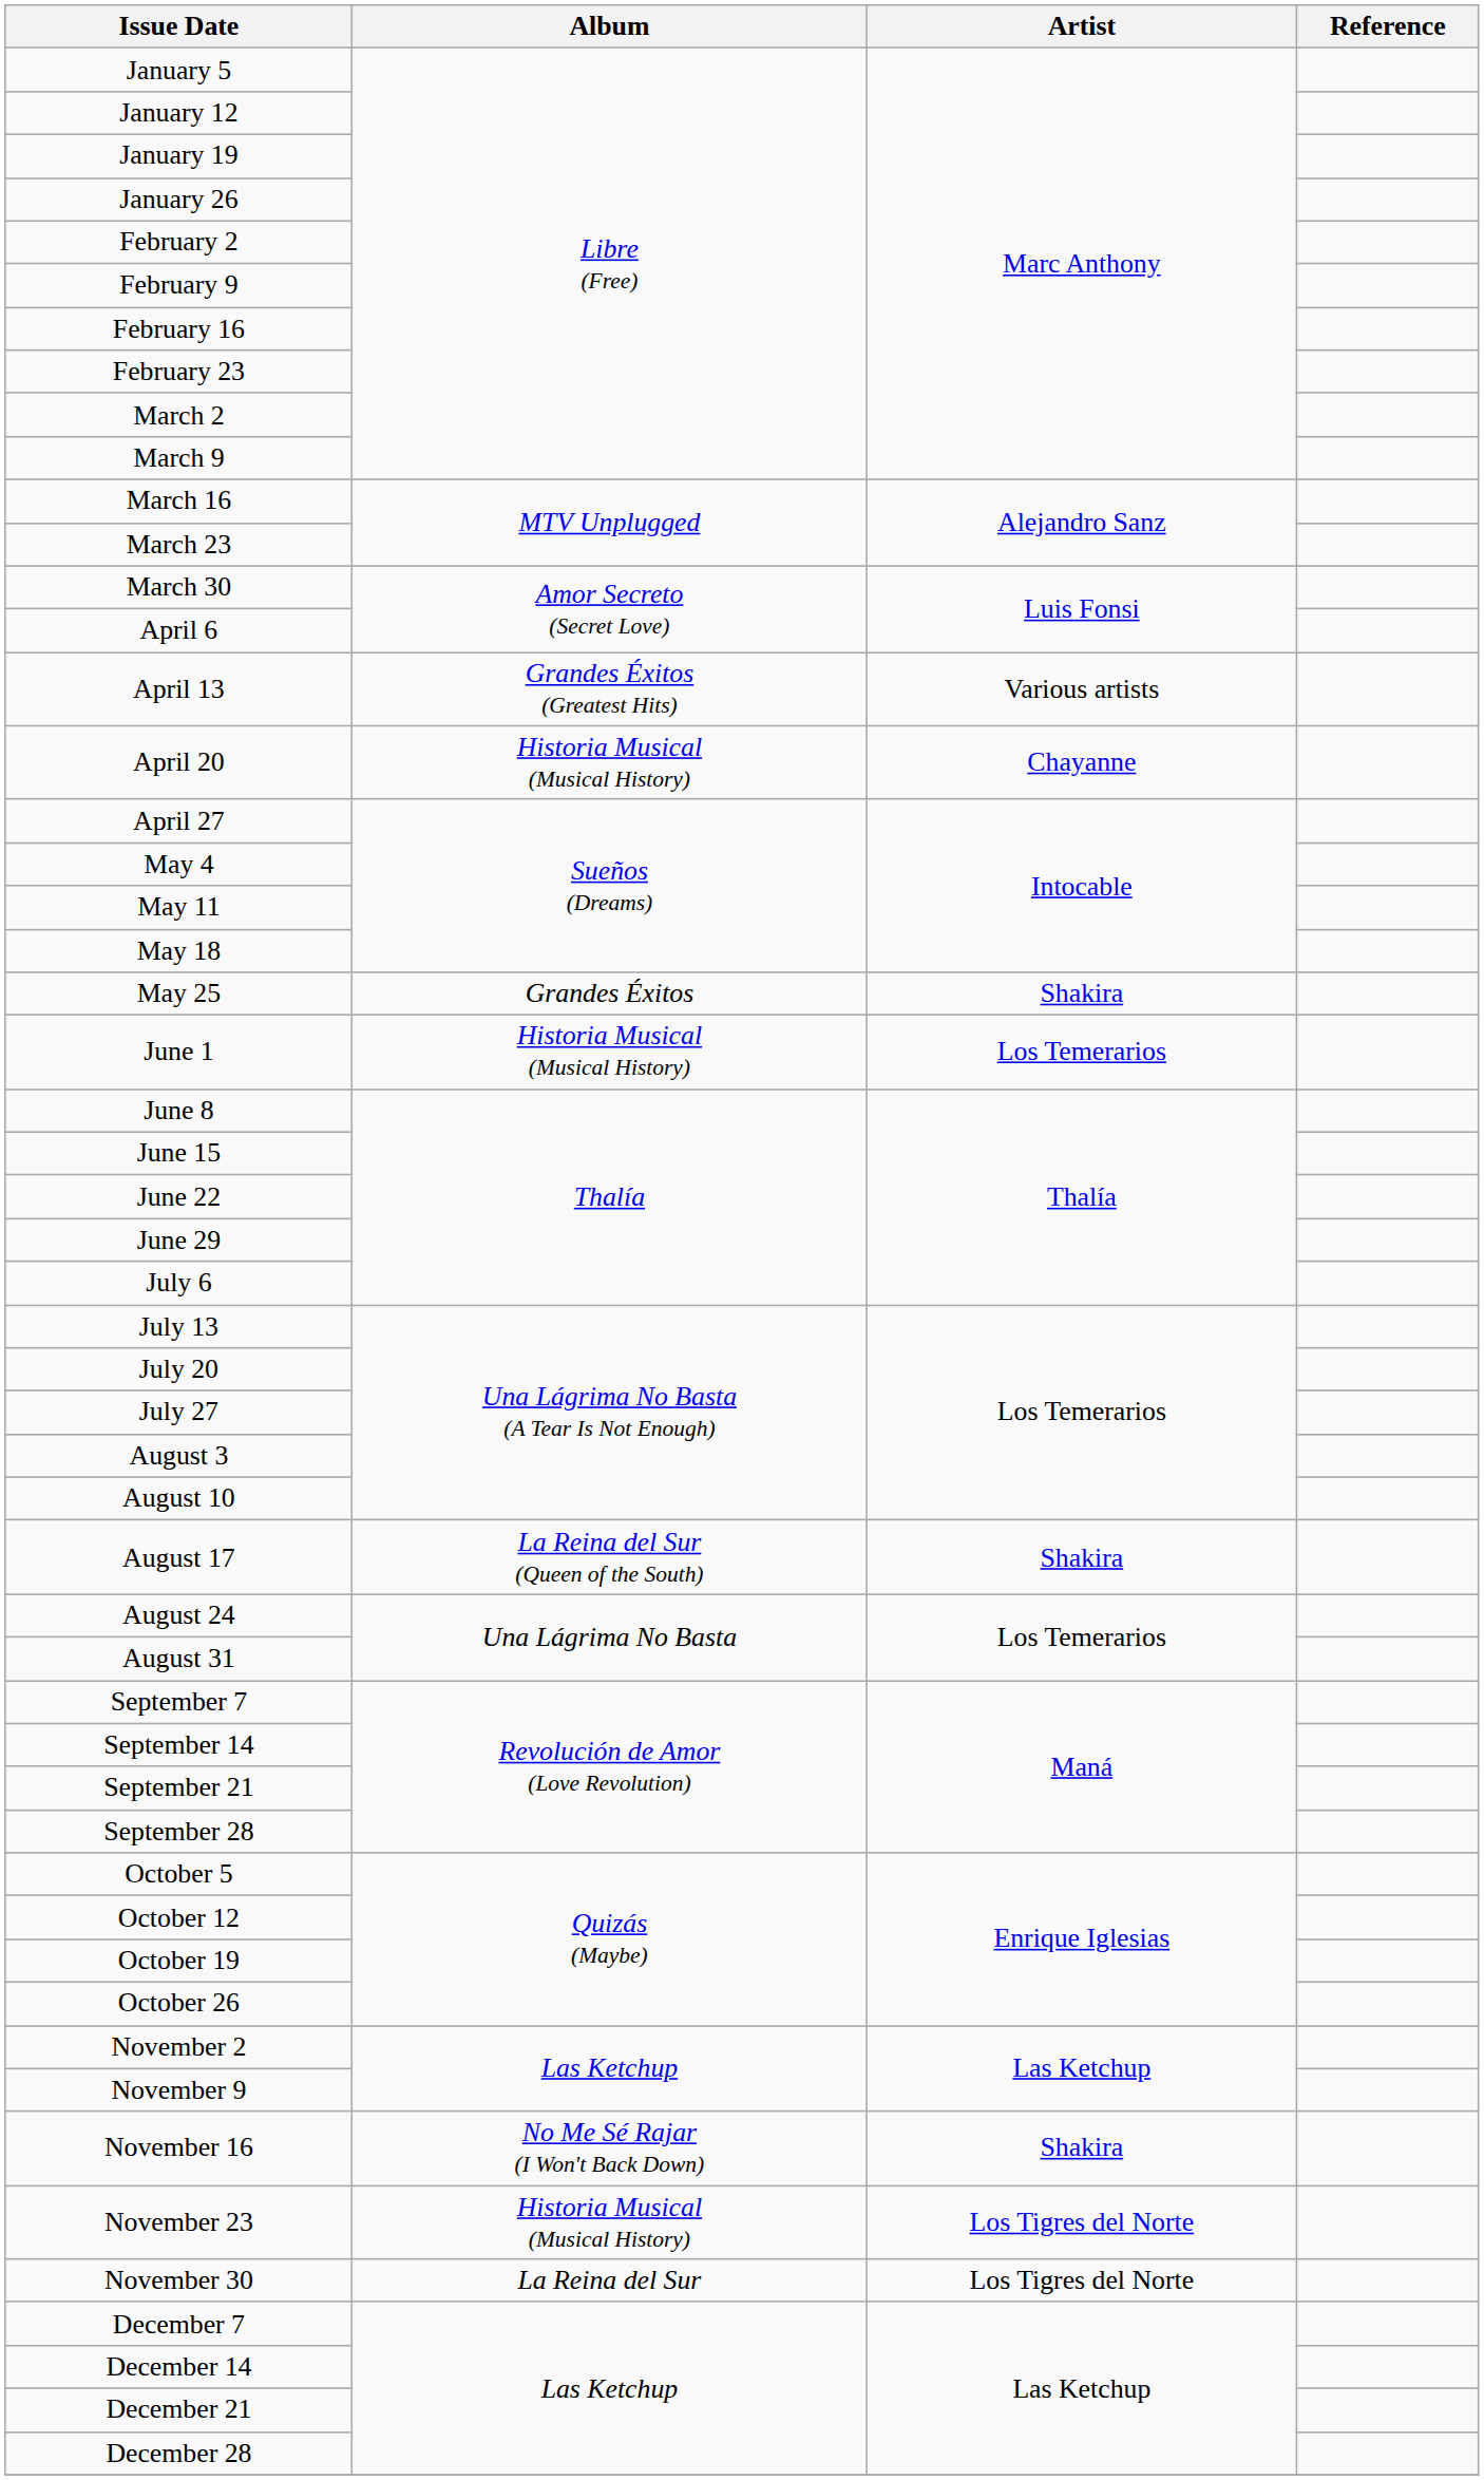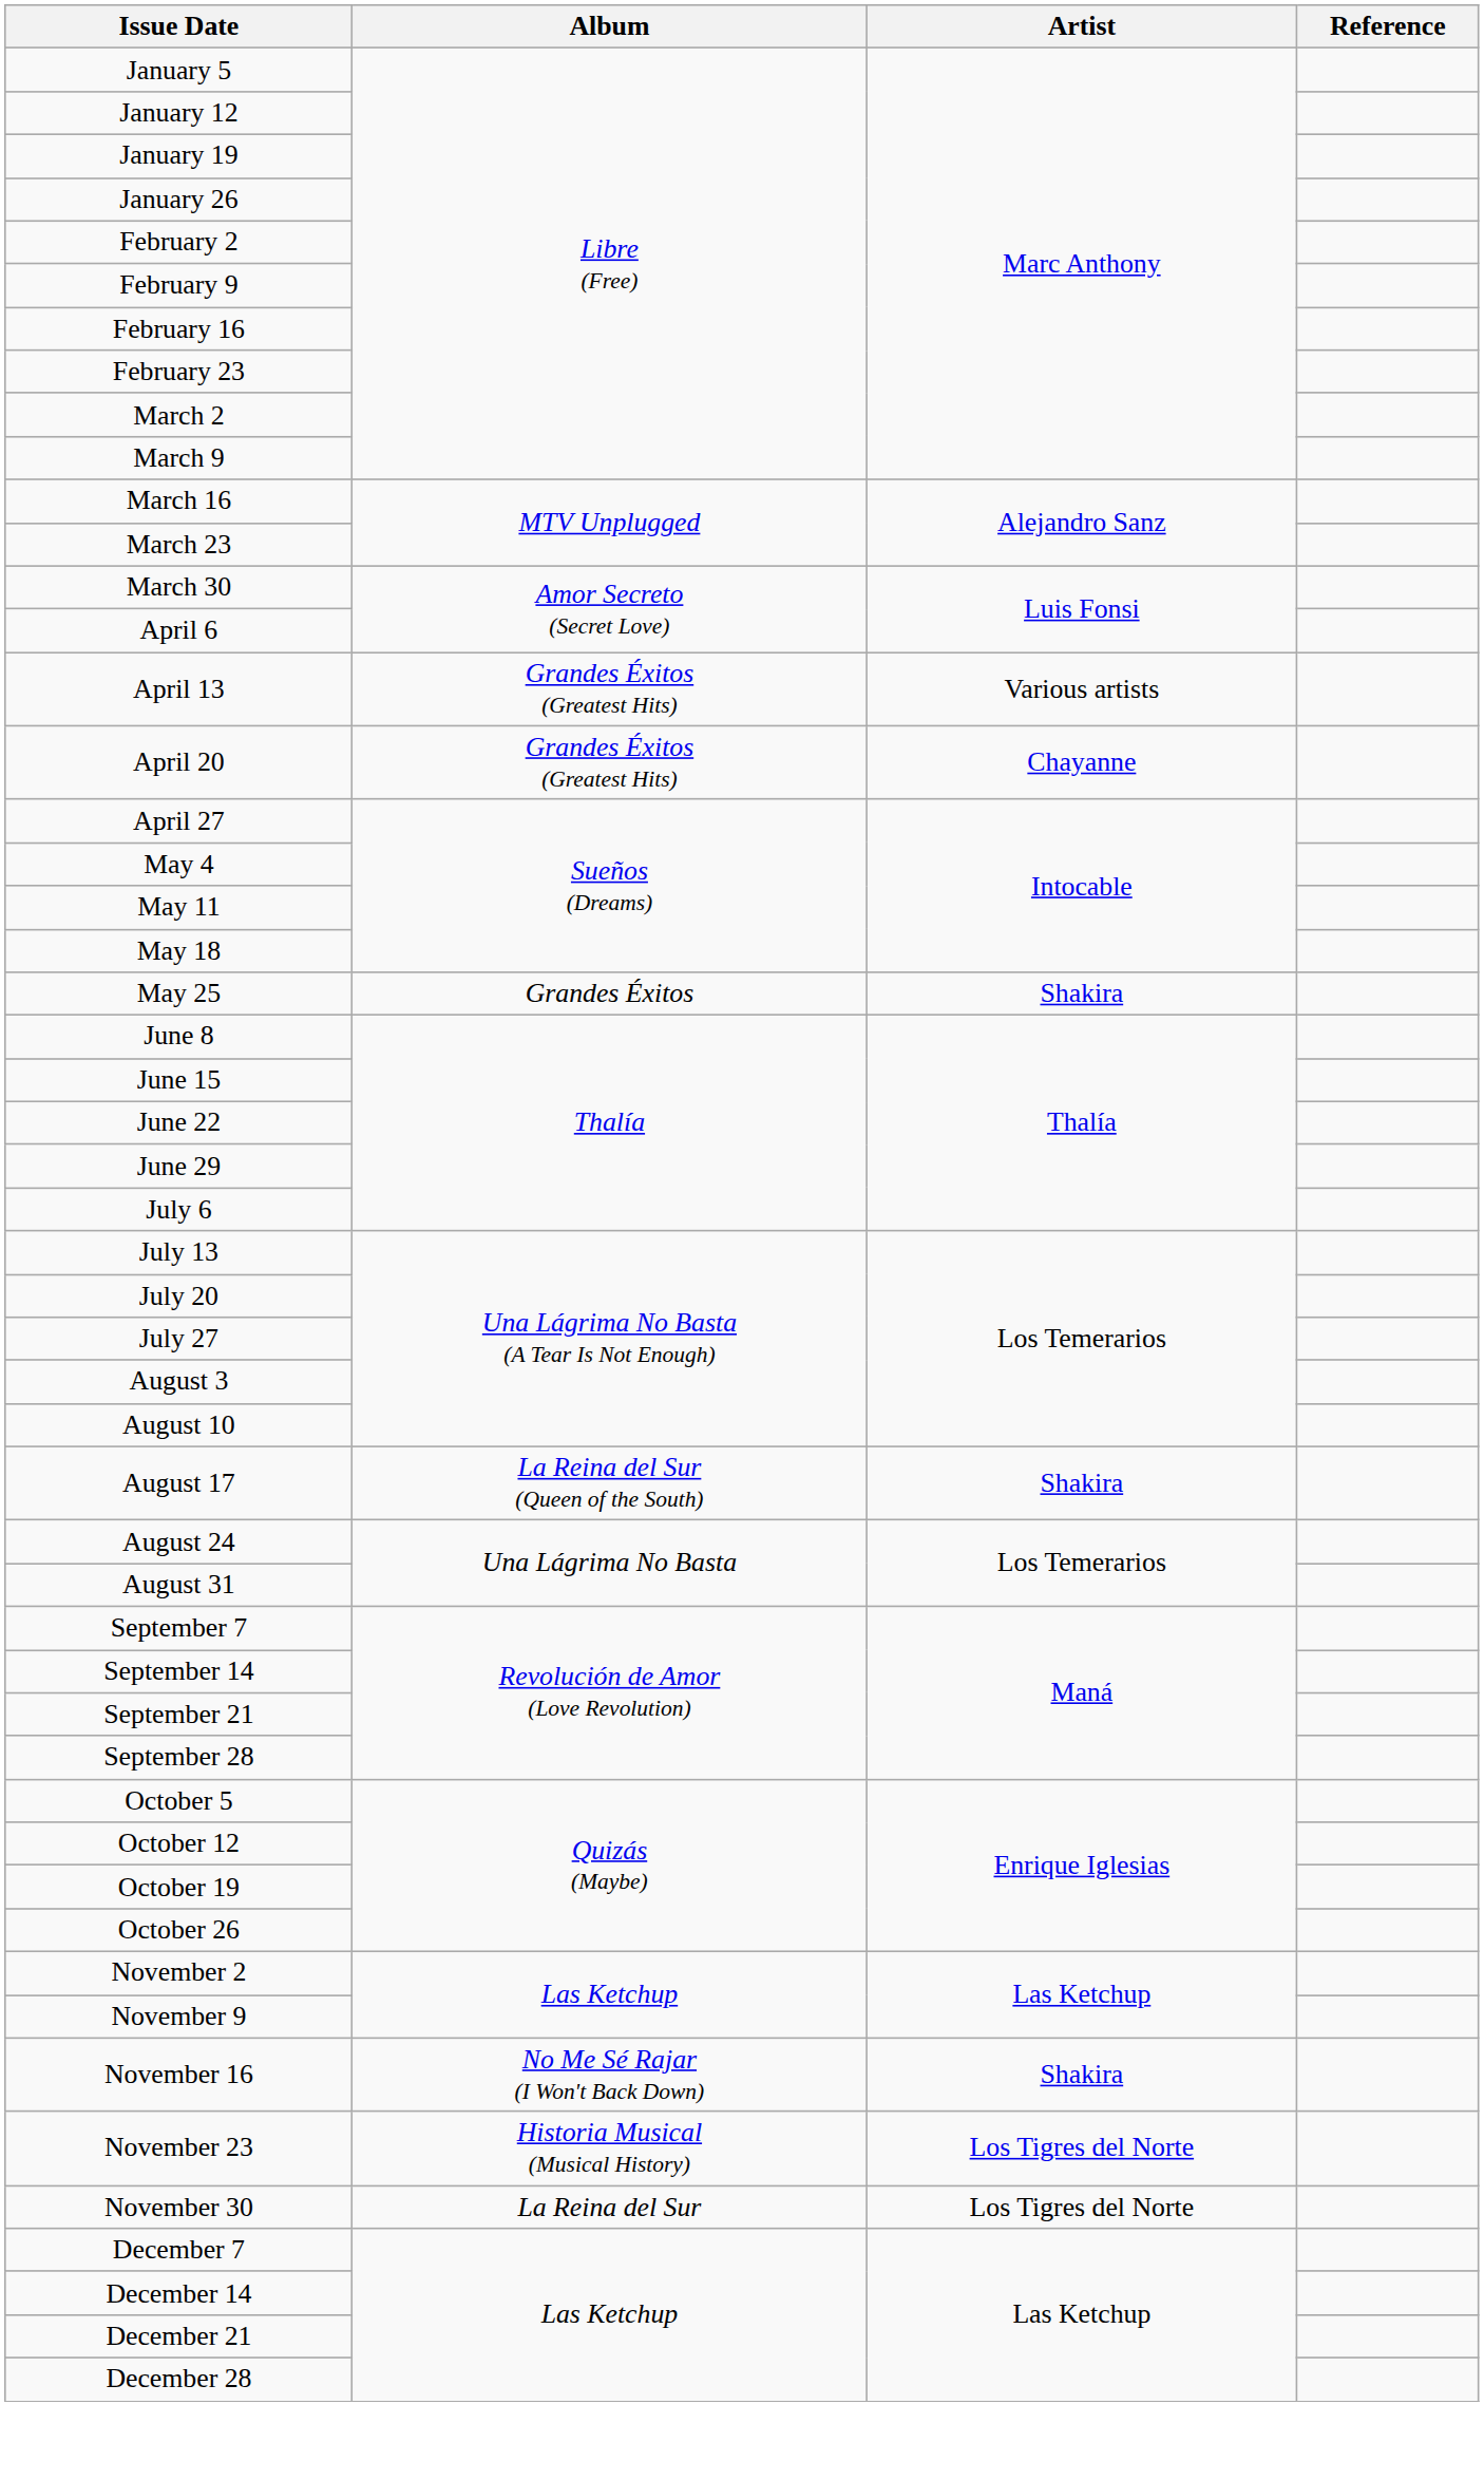 <table class="wikitable" style="text-align: center">
 <tr>
 <th width="200"><strong>Issue Date</strong></th>
 <th width="300"><strong>Album</strong></th>
 <th width="250"><strong>Artist</strong></th>
 <th width="100" class="unsortable"><strong>Reference</strong></th>
 </tr>
 <tr>
 <td>January 5</td>
 <td rowspan="10"><em><a href='#'>Libre</a></em><br><small><em>(Free)</em></small></td>
 <td rowspan="10"><a href='#'>Marc Anthony</a></td>
 <td></td>
 </tr>
 <tr>
 <td>January 12</td>
 <td></td>
 </tr>
 <tr>
 <td>January 19</td>
 <td></td>
 </tr>
 <tr>
 <td>January 26</td>
 <td></td>
 </tr>
 <tr>
 <td>February 2</td>
 <td></td>
 </tr>
 <tr>
 <td>February 9</td>
 <td></td>
 </tr>
 <tr>
 <td>February 16</td>
 <td></td>
 </tr>
 <tr>
 <td>February 23</td>
 <td></td>
 </tr>
 <tr>
 <td>March 2</td>
 <td></td>
 </tr>
 <tr>
 <td>March 9</td>
 <td></td>
 </tr>
 <tr>
 <td>March 16</td>
 <td rowspan="2"><em><a href='#'>MTV Unplugged</a></em></td>
 <td rowspan="2"><a href='#'>Alejandro Sanz</a></td>
 <td></td>
 </tr>
 <tr>
 <td>March 23</td>
 <td></td>
 </tr>
 <tr>
 <td>March 30</td>
 <td rowspan="2"><em><a href='#'>Amor Secreto</a></em><br><small><em>(Secret Love)</em></small></td>
 <td rowspan="2"><a href='#'>Luis Fonsi</a></td>
 <td></td>
 </tr>
 <tr>
 <td>April 6</td>
 <td></td>
 </tr>
 <tr>
 <td>April 13</td>
 <td><em><a href='#'>Grandes Éxitos</a></em> <br><small><em>(Greatest Hits)</em></small></td>
 <td>Various artists</td>
 <td></td>
 </tr>
 <tr>
 <td>April 20</td>
-<td><em><a href='#'>Historia Musical</a></em><br><small><em>(Musical History)</em></small></td>
+<td><em><a href='#'>Grandes Éxitos</a></em> <br><small><em>(Greatest Hits)</em></small></td>
 <td><a href='#'>Chayanne</a></td>
 <td></td>
 </tr>
 <tr>
 <td>April 27</td>
 <td rowspan="4"><em><a href='#'>Sueños</a></em> <br><small><em>(Dreams)</em></small></td>
 <td rowspan="4"><a href='#'>Intocable</a></td>
 <td></td>
 </tr>
 <tr>
 <td>May 4</td>
 <td></td>
 </tr>
 <tr>
 <td>May 11</td>
 <td></td>
 </tr>
 <tr>
 <td>May 18</td>
 <td></td>
 </tr>
 <tr>
 <td>May 25</td>
 <td><em>Grandes Éxitos</em></td>
 <td><a href='#'>Shakira</a></td>
-<td></td>
-</tr>
-<tr>
-<td>June 1</td>
-<td><em><a href='#'>Historia Musical</a></em><br><small><em>(Musical History)</em></small></td>
-<td><a href='#'>Los Temerarios</a></td>
 <td></td>
 </tr>
 <tr>
 <td>June 8</td>
 <td rowspan="5"><em><a href='#'>Thalía</a></em></td>
 <td rowspan="5"><a href='#'>Thalía</a></td>
 <td></td>
 </tr>
 <tr>
 <td>June 15</td>
 <td></td>
 </tr>
 <tr>
 <td>June 22</td>
 <td></td>
 </tr>
 <tr>
 <td>June 29</td>
 <td></td>
 </tr>
 <tr>
 <td>July 6</td>
 <td></td>
 </tr>
 <tr>
 <td>July 13</td>
 <td rowspan="5"><em><a href='#'>Una Lágrima No Basta</a></em><br><small><em>(A Tear Is Not Enough)</em></small></td>
 <td rowspan="5">Los Temerarios</td>
 <td></td>
 </tr>
 <tr>
 <td>July 20</td>
 <td></td>
 </tr>
 <tr>
 <td>July 27</td>
 <td></td>
 </tr>
 <tr>
 <td>August 3</td>
 <td></td>
 </tr>
 <tr>
 <td>August 10</td>
 <td></td>
 </tr>
 <tr>
 <td>August 17</td>
 <td><em><a href='#'>La Reina del Sur</a></em> <br><small><em>(Queen of the South)</em></small></td>
 <td><a href='#'>Shakira</a></td>
 <td></td>
 </tr>
 <tr>
 <td>August 24</td>
 <td rowspan="2"><em>Una Lágrima No Basta</em></td>
 <td rowspan="2">Los Temerarios</td>
 <td></td>
 </tr>
 <tr>
 <td>August 31</td>
 <td></td>
 </tr>
 <tr>
 <td>September 7</td>
 <td rowspan="4"><em><a href='#'>Revolución de Amor</a></em><br><small><em>(Love Revolution)</em></small></td>
 <td rowspan="4"><a href='#'>Maná</a></td>
 <td></td>
 </tr>
 <tr>
 <td>September 14</td>
 <td></td>
 </tr>
 <tr>
 <td>September 21</td>
 <td></td>
 </tr>
 <tr>
 <td>September 28</td>
 <td></td>
 </tr>
 <tr>
 <td>October 5</td>
 <td rowspan="4"><em><a href='#'>Quizás</a></em><br><small><em>(Maybe)</em></small></td>
 <td rowspan="4"><a href='#'>Enrique Iglesias</a></td>
 <td></td>
 </tr>
 <tr>
 <td>October 12</td>
 <td></td>
 </tr>
 <tr>
 <td>October 19</td>
 <td></td>
 </tr>
 <tr>
 <td>October 26</td>
 <td></td>
 </tr>
 <tr>
 <td>November 2</td>
 <td rowspan="2"><em><a href='#'>Las Ketchup</a></em></td>
 <td rowspan="2"><a href='#'>Las Ketchup</a></td>
 <td></td>
 </tr>
 <tr>
 <td>November 9</td>
 <td></td>
 </tr>
 <tr>
 <td>November 16</td>
 <td><em><a href='#'>No Me Sé Rajar</a></em> <br><small><em>(I Won't Back Down)</em></small></td>
 <td><a href='#'>Shakira</a></td>
 <td></td>
 </tr>
 <tr>
 <td>November 23</td>
 <td><em><a href='#'>Historia Musical</a></em><br><small><em>(Musical History)</em></small></td>
 <td><a href='#'>Los Tigres del Norte</a></td>
 <td></td>
 </tr>
 <tr>
 <td>November 30</td>
 <td><em>La Reina del Sur</em></td>
 <td>Los Tigres del Norte</td>
 <td></td>
 </tr>
 <tr>
 <td>December 7</td>
 <td rowspan="4"><em>Las Ketchup</em></td>
 <td rowspan="4">Las Ketchup</td>
 <td></td>
 </tr>
 <tr>
 <td>December 14</td>
 <td></td>
 </tr>
 <tr>
 <td>December 21</td>
 <td></td>
 </tr>
 <tr>
 <td>December 28</td>
 <td></td>
 </tr>
 <tr>
 </tr>
 </table>
